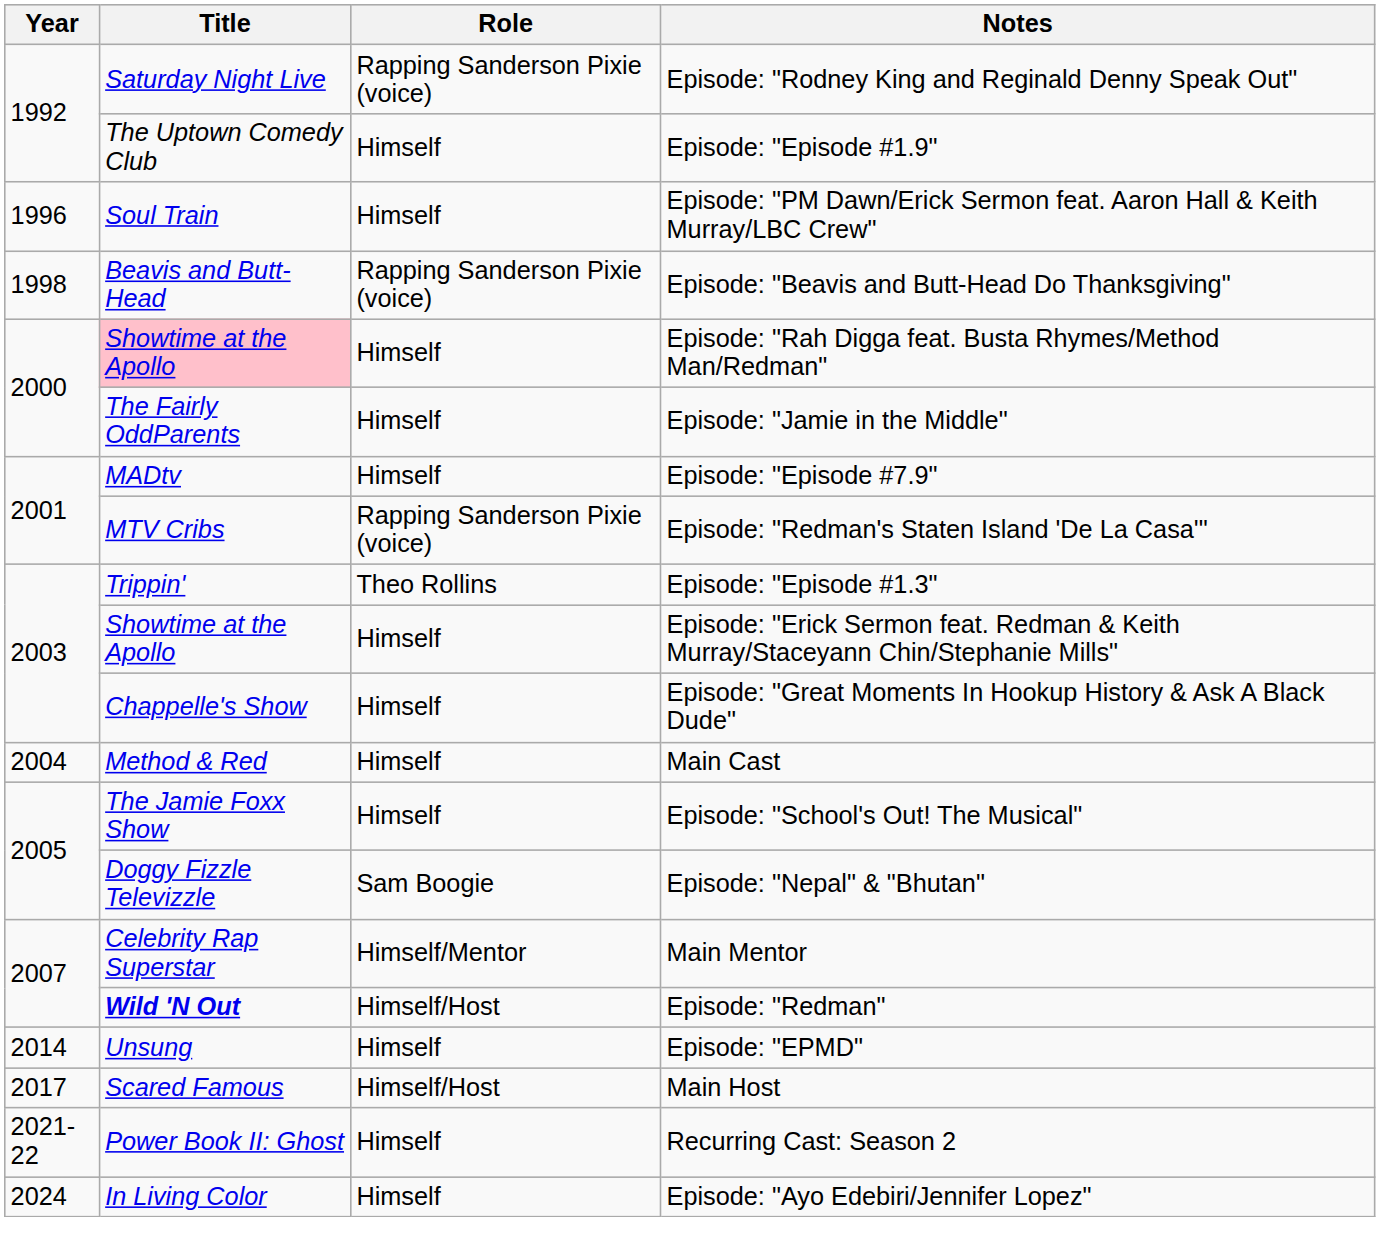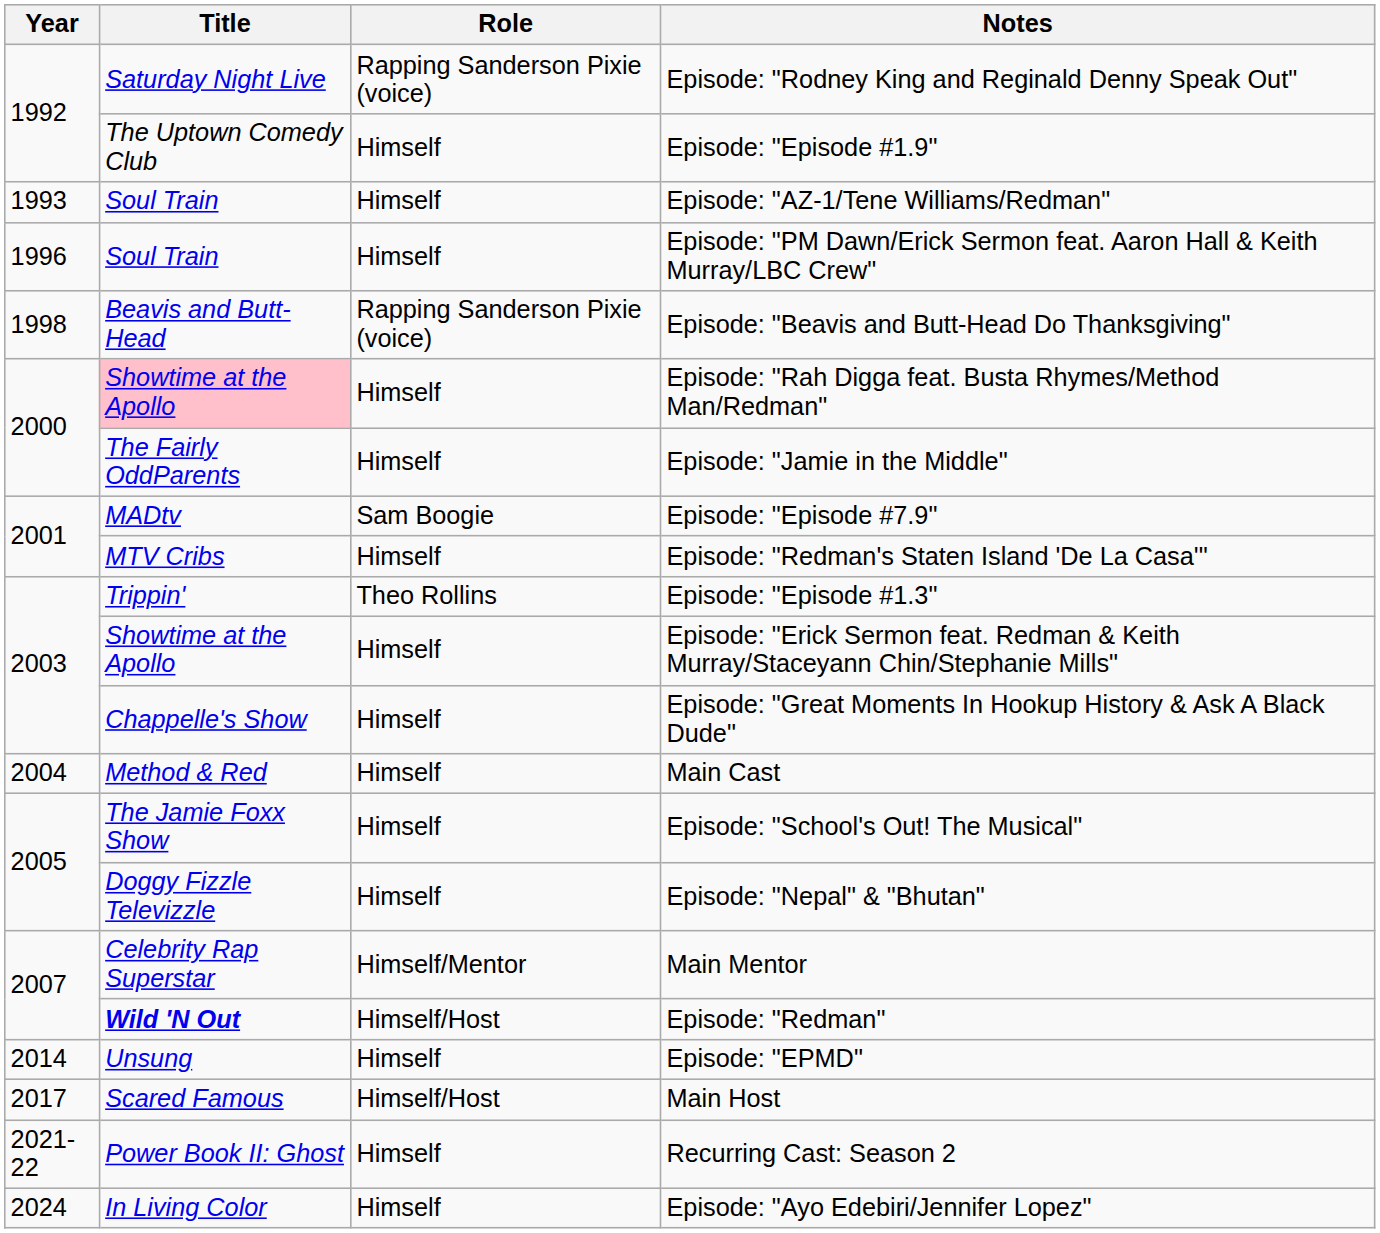 <table class="wikitable sortable">
 <tr>
 <th>Year</th>
 <th>Title</th>
 <th>Role</th>
 <th>Notes</th>
 </tr>
 <tr>
 <td rowspan=2>1992</td>
 <td><em><a href='#'>Saturday Night Live</a></em></td>
 <td>Rapping Sanderson Pixie (voice)</td>
 <td>Episode: "Rodney King and Reginald Denny Speak Out"</td>
 </tr>
 <tr>
 <td><em>The Uptown Comedy Club</em></td>
 <td>Himself</td>
 <td>Episode: "Episode #1.9"</td>
+</tr>
+<tr>
+<td>1993</td>
+<td><em><a href='#'>Soul Train</a></em></td>
+<td>Himself</td>
+<td>Episode: "AZ-1/Tene Williams/Redman"</td>
 </tr>
 <tr>
 <td>1996</td>
 <td><em><a href='#'>Soul Train</a></em></td>
 <td>Himself</td>
 <td>Episode: "PM Dawn/Erick Sermon feat. Aaron Hall & Keith Murray/LBC Crew"</td>
 </tr>
 <tr>
 <td>1998</td>
 <td><em><a href='#'>Beavis and Butt-Head</a></em></td>
 <td>Rapping Sanderson Pixie (voice)</td>
 <td>Episode: "Beavis and Butt-Head Do Thanksgiving"</td>
 </tr>
 <tr>
 <td rowspan=2>2000</td>
 <td style="background: pink;"><em><a href='#'>Showtime at the Apollo</a></em></td>
 <td>Himself</td>
 <td>Episode: "Rah Digga feat. Busta Rhymes/Method Man/Redman"</td>
 </tr>
 <tr>
 <td><em><a href='#'>The Fairly OddParents</a></em></td>
 <td>Himself</td>
 <td>Episode: "Jamie in the Middle"</td>
 </tr>
 <tr>
 <td rowspan=2>2001</td>
 <td><em><a href='#'>MADtv</a></em></td>
-<td>Himself</td>
+<td>Sam Boogie</td>
 <td>Episode: "Episode #7.9"</td>
 </tr>
 <tr>
 <td><em><a href='#'>MTV Cribs</a></em></td>
-<td>Rapping Sanderson Pixie (voice)</td>
+<td>Himself</td>
 <td>Episode: "Redman's Staten Island 'De La Casa'"</td>
 </tr>
 <tr>
 <td rowspan=3>2003</td>
 <td><em><a href='#'>Trippin'</a></em></td>
 <td>Theo Rollins</td>
 <td>Episode: "Episode #1.3"</td>
 </tr>
 <tr>
 <td><em><a href='#'>Showtime at the Apollo</a></em></td>
 <td>Himself</td>
 <td>Episode: "Erick Sermon feat. Redman & Keith Murray/Staceyann Chin/Stephanie Mills"</td>
 </tr>
 <tr>
 <td><em><a href='#'>Chappelle's Show</a></em></td>
 <td>Himself</td>
 <td>Episode: "Great Moments In Hookup History & Ask A Black Dude"</td>
 </tr>
 <tr>
 <td>2004</td>
 <td><em><a href='#'>Method & Red</a></em></td>
 <td>Himself</td>
 <td>Main Cast</td>
 </tr>
 <tr>
 <td rowspan=2>2005</td>
 <td><em><a href='#'>The Jamie Foxx Show</a></em></td>
 <td>Himself</td>
 <td>Episode: "School's Out! The Musical"</td>
 </tr>
 <tr>
 <td><em><a href='#'>Doggy Fizzle Televizzle</a></em></td>
-<td>Sam Boogie</td>
+<td>Himself</td>
 <td>Episode: "Nepal" & "Bhutan"</td>
 </tr>
 <tr>
 <td rowspan=2>2007</td>
 <td><em><a href='#'>Celebrity Rap Superstar</a></em></td>
 <td>Himself/Mentor</td>
 <td>Main Mentor</td>
 </tr>
 <tr>
 <td><strong><em><a href='#'>Wild 'N Out</a></em></strong></td>
 <td>Himself/Host</td>
 <td>Episode: "Redman"</td>
 </tr>
 <tr>
 <td>2014</td>
 <td><em><a href='#'>Unsung</a></em></td>
 <td>Himself</td>
 <td>Episode: "EPMD"</td>
 </tr>
 <tr>
 <td>2017</td>
 <td><em><a href='#'>Scared Famous</a></em></td>
 <td>Himself/Host</td>
 <td>Main Host</td>
 </tr>
 <tr>
 <td>2021-22</td>
 <td><em><a href='#'>Power Book II: Ghost</a></em></td>
 <td>Himself</td>
 <td>Recurring Cast: Season 2</td>
 </tr>
 <tr>
 <td>2024</td>
 <td><em><a href='#'>In Living Color</a></em></td>
 <td>Himself</td>
 <td>Episode: "Ayo Edebiri/Jennifer Lopez"</td>
 </tr>
 </table>
